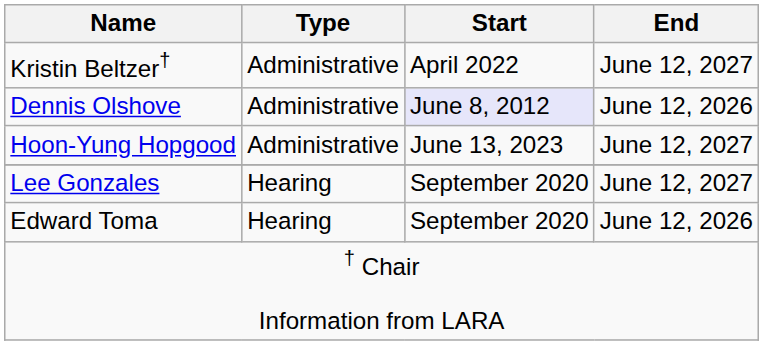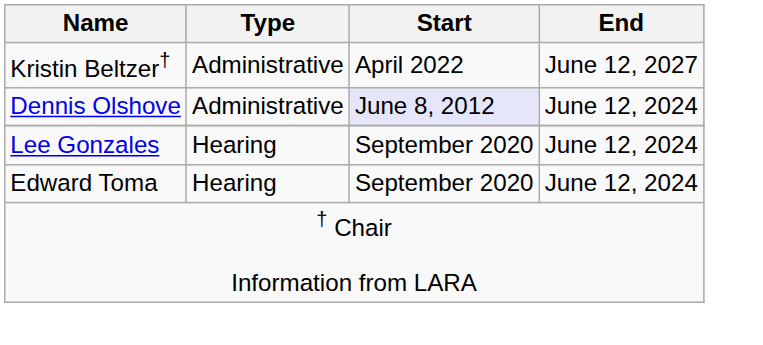 <table class="wikitable">
 <tr>
 <th scope="col">Name</th>
 <th>Type</th>
 <th scope="col">Start</th>
 <th scope="col">End</th>
 </tr>
 <tr>
 <td>Kristin Beltzer<sup>†</sup></td>
 <td>Administrative</td>
 <td>April 2022</td>
 <td>June 12, 2027</td>
 </tr>
 <tr>
 <td><a href='#'>Dennis Olshove</a></td>
 <td>Administrative</td>
 <td style="background: lavender;">June 8, 2012</td>
-<td>June 12, 2026</td>
-</tr>
-<tr>
-<td><a href='#'>Hoon-Yung Hopgood</a></td>
-<td>Administrative</td>
-<td>June 13, 2023</td>
-<td>June 12, 2027</td>
+<td>June 12, 2024</td>
 </tr>
 <tr>
 </tr>
 <tr>
 <td><a href='#'>Lee Gonzales</a></td>
 <td>Hearing</td>
 <td>September 2020</td>
-<td>June 12, 2027</td>
+<td>June 12, 2024</td>
 </tr>
 <tr>
 <td>Edward Toma</td>
 <td>Hearing</td>
 <td>September 2020</td>
-<td>June 12, 2026</td>
+<td>June 12, 2024</td>
 </tr>
 <tr>
 <td colspan="4" align="center"><sup>†</sup> Chair<br><br>Information from LARA</td>
 </tr>
 </table>
